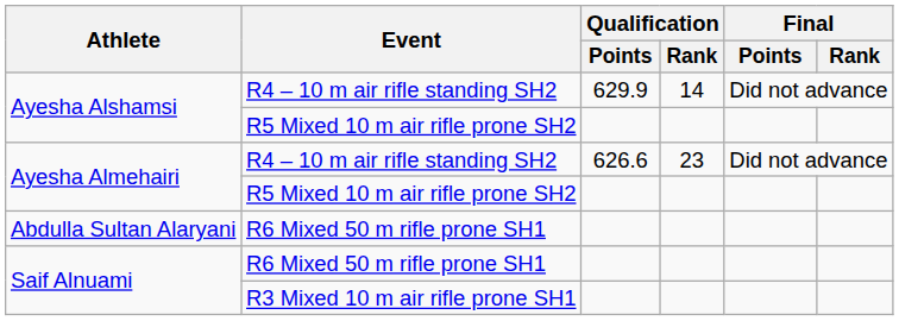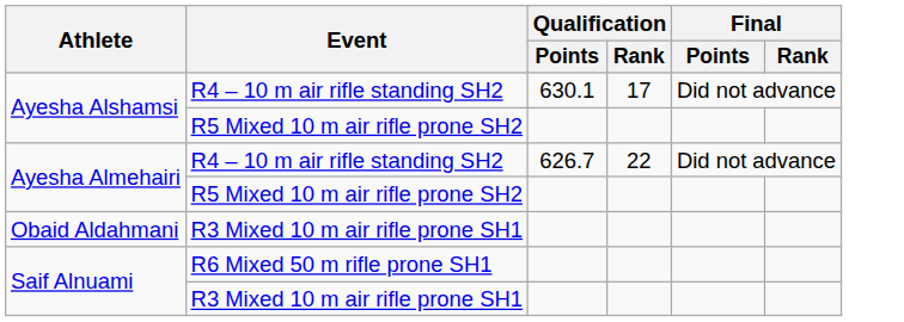 <table class="wikitable" style="font-size:90%">
 <tr>
 <th rowspan="2">Athlete</th>
 <th rowspan="2">Event</th>
 <th colspan="2">Qualification</th>
 <th colspan="2">Final</th>
 </tr>
 <tr style="font-size:95%">
 <th>Points</th>
 <th>Rank</th>
 <th>Points</th>
 <th>Rank</th>
 </tr>
 <tr align=center>
 <td align=left rowspan=2><a href='#'>Ayesha Alshamsi</a></td>
 <td align=left><a href='#'>R4 – 10 m air rifle standing SH2</a></td>
-<td>629.9</td>
-<td>14</td>
+<td>630.1</td>
+<td>17</td>
 <td colspan=2>Did not advance</td>
 </tr>
 <tr align=center>
 <td align=left><a href='#'>R5 Mixed 10 m air rifle prone SH2</a></td>
 <td></td>
 <td></td>
 <td></td>
 <td></td>
 </tr>
 <tr align=center>
 <td align=left rowspan=2><a href='#'>Ayesha Almehairi</a></td>
 <td align=left><a href='#'>R4 – 10 m air rifle standing SH2</a></td>
-<td>626.6</td>
-<td>23</td>
+<td>626.7</td>
+<td>22</td>
 <td colspan=2>Did not advance</td>
 </tr>
 <tr align=center>
 <td align=left><a href='#'>R5 Mixed 10 m air rifle prone SH2</a></td>
 <td></td>
 <td></td>
 <td></td>
 <td></td>
 </tr>
 <tr align=center>
-<td align=left><a href='#'>Abdulla Sultan Alaryani</a></td>
-<td align=left><a href='#'>R6 Mixed 50 m rifle prone SH1</a></td>
+<td align=left><a href='#'>Obaid Aldahmani</a></td>
+<td align=left><a href='#'>R3 Mixed 10 m air rifle prone SH1</a></td>
 <td></td>
 <td></td>
 <td></td>
 <td></td>
 </tr>
 <tr align=center>
 <td align=left rowspan=2><a href='#'>Saif Alnuami</a></td>
 <td align=left><a href='#'>R6 Mixed 50 m rifle prone SH1</a></td>
 <td></td>
 <td></td>
 <td></td>
 <td></td>
 </tr>
 <tr align=center>
 <td align=left><a href='#'>R3 Mixed 10 m air rifle prone SH1</a></td>
 <td></td>
 <td></td>
 <td></td>
 <td></td>
 </tr>
 </table>
